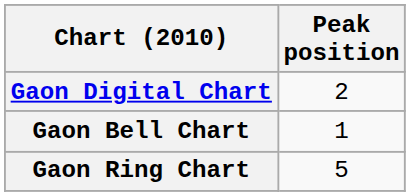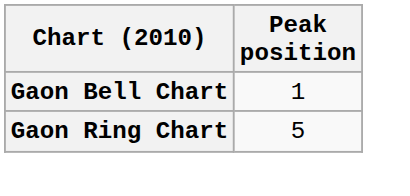 <table class="wikitable plainrowheaders sortable" style="text-align:center;" border="1">
 <tr>
 <th scope="col">Chart (2010)</th>
 <th scope="col">Peak<br>position</th>
-</tr>
-<tr>
-<th scope="row"><a href='#'>Gaon Digital Chart</a></th>
-<td>2</td>
 </tr>
 <tr>
 <th scope="row">Gaon Bell Chart</th>
 <td>1</td>
 </tr>
 <tr>
 <th scope="row">Gaon Ring Chart</th>
 <td>5</td>
 </tr>
 </table>
